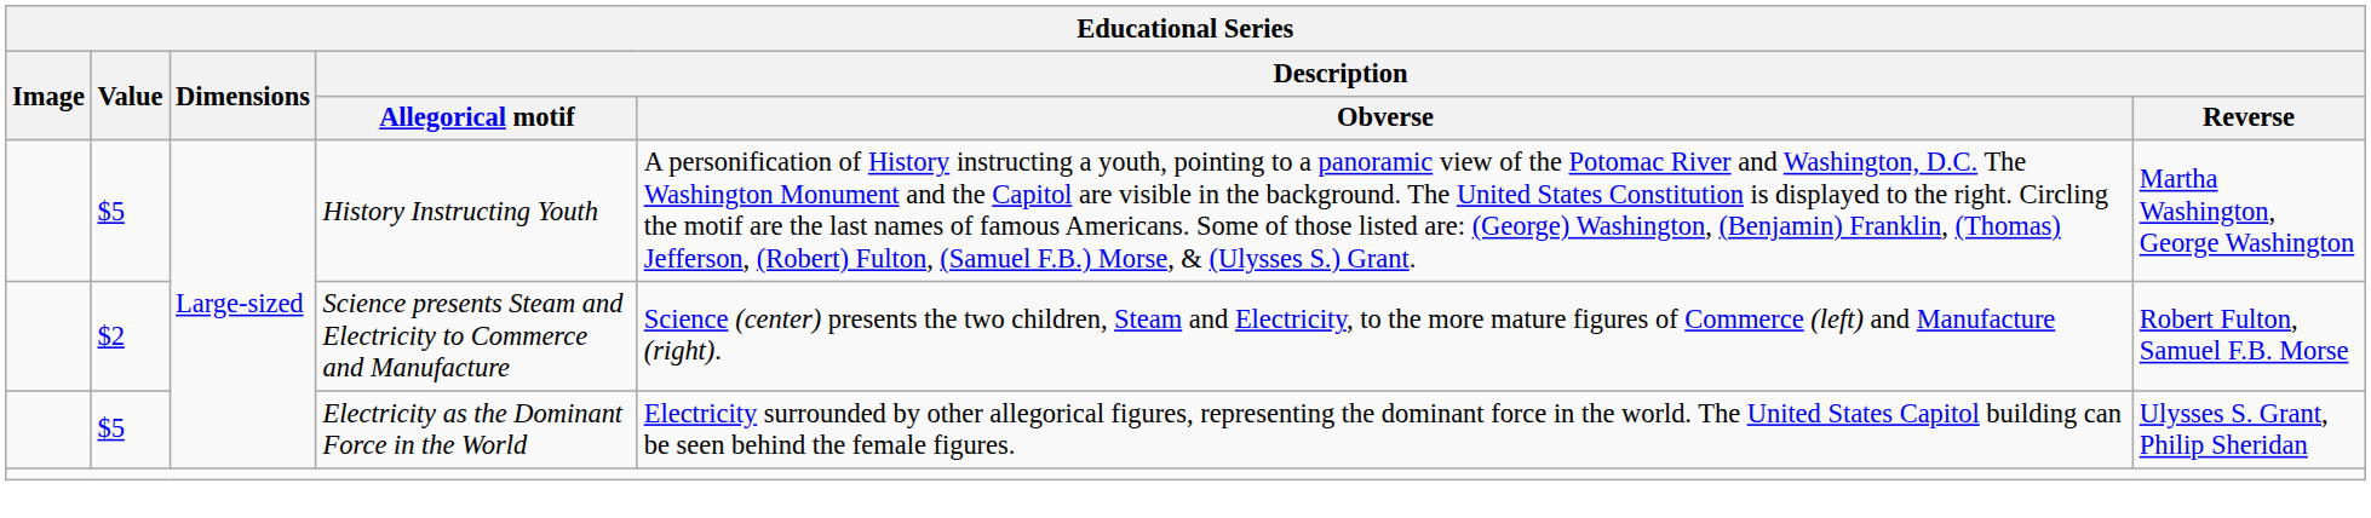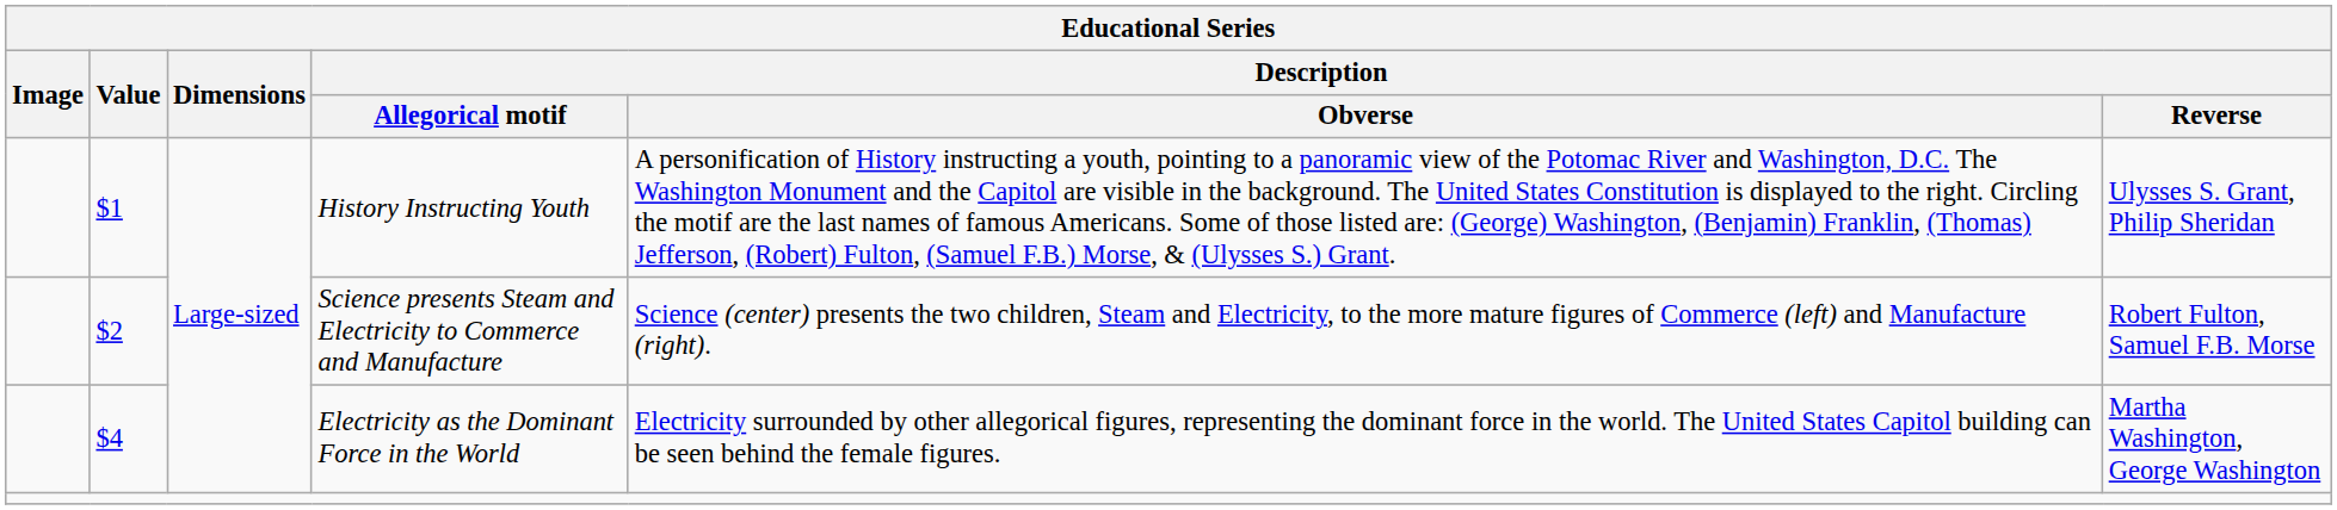 <table class="wikitable" style="font-size: 90%">
 <tr>
 <th colspan=7>Educational Series</th>
 </tr>
 <tr>
 <th rowspan=2>Image</th>
 <th rowspan=2>Value</th>
 <th rowspan=2>Dimensions</th>
 <th colspan=3>Description</th>
 </tr>
 <tr>
 <th><a href='#'>Allegorical</a> motif</th>
 <th>Obverse</th>
 <th>Reverse</th>
 </tr>
 <tr>
 <td></td>
-<td><a href='#'>$5</a></td>
+<td><a href='#'>$1</a></td>
 <td rowspan=3><a href='#'>Large-sized</a></td>
 <td><em>History Instructing Youth</em></td>
 <td>A personification of <a href='#'>History</a> instructing a youth, pointing to a <a href='#'>panoramic</a> view of the <a href='#'>Potomac River</a> and <a href='#'>Washington, D.C.</a> The <a href='#'>Washington Monument</a> and the <a href='#'>Capitol</a> are visible in the background. The <a href='#'>United States Constitution</a> is displayed to the right. Circling the motif are the last names of famous Americans. Some of those listed are: <a href='#'>(George) Washington</a>, <a href='#'>(Benjamin) Franklin</a>, <a href='#'>(Thomas) Jefferson</a>, <a href='#'>(Robert) Fulton</a>, <a href='#'>(Samuel F.B.) Morse</a>, & <a href='#'>(Ulysses S.) Grant</a>.</td>
-<td><a href='#'>Martha Washington</a>, <a href='#'>George Washington</a></td>
+<td><a href='#'>Ulysses S. Grant</a>, <a href='#'>Philip Sheridan</a></td>
 </tr>
 <tr>
 <td></td>
 <td><a href='#'>$2</a></td>
 <td><em>Science presents Steam and Electricity to Commerce and Manufacture</em></td>
 <td><a href='#'>Science</a> <em>(center)</em> presents the two children, <a href='#'>Steam</a> and <a href='#'>Electricity</a>, to the more mature figures of <a href='#'>Commerce</a> <em>(left)</em> and <a href='#'>Manufacture</a> <em>(right)</em>.</td>
 <td><a href='#'>Robert Fulton</a>, <a href='#'>Samuel F.B. Morse</a></td>
 </tr>
 <tr>
 <td></td>
-<td><a href='#'>$5</a></td>
+<td><a href='#'>$4</a></td>
 <td><em>Electricity as the Dominant Force in the World</em></td>
 <td><a href='#'>Electricity</a> surrounded by other allegorical figures, representing the dominant force in the world. The <a href='#'>United States Capitol</a> building can be seen behind the female figures.</td>
-<td><a href='#'>Ulysses S. Grant</a>, <a href='#'>Philip Sheridan</a></td>
+<td><a href='#'>Martha Washington</a>, <a href='#'>George Washington</a></td>
 </tr>
 <tr>
 <td colspan=7></td>
 </tr>
 </table>
